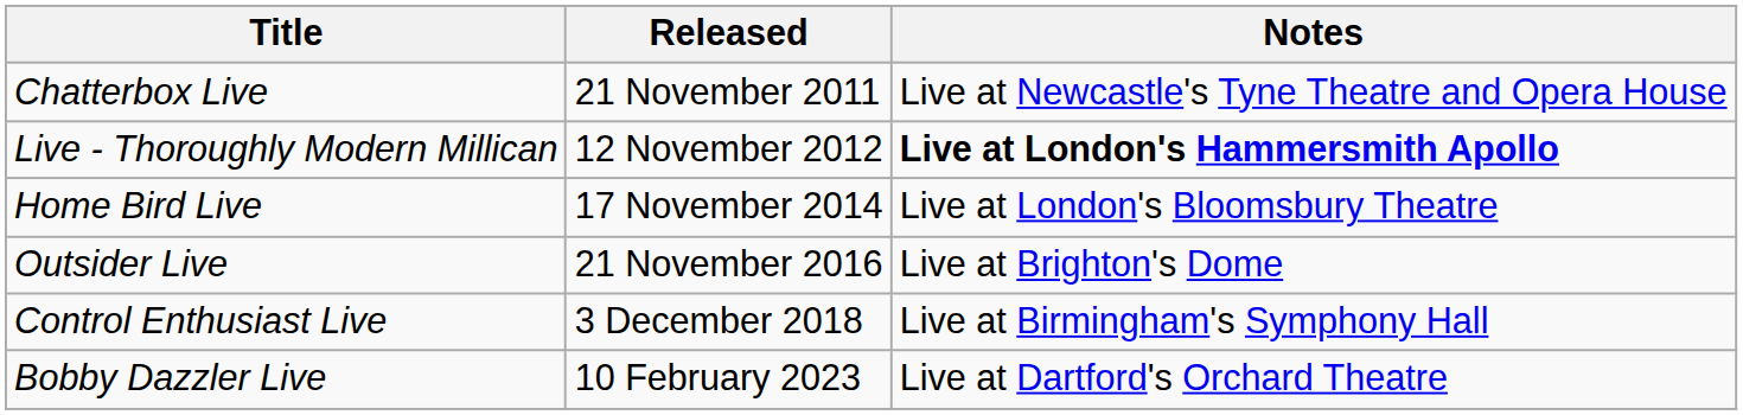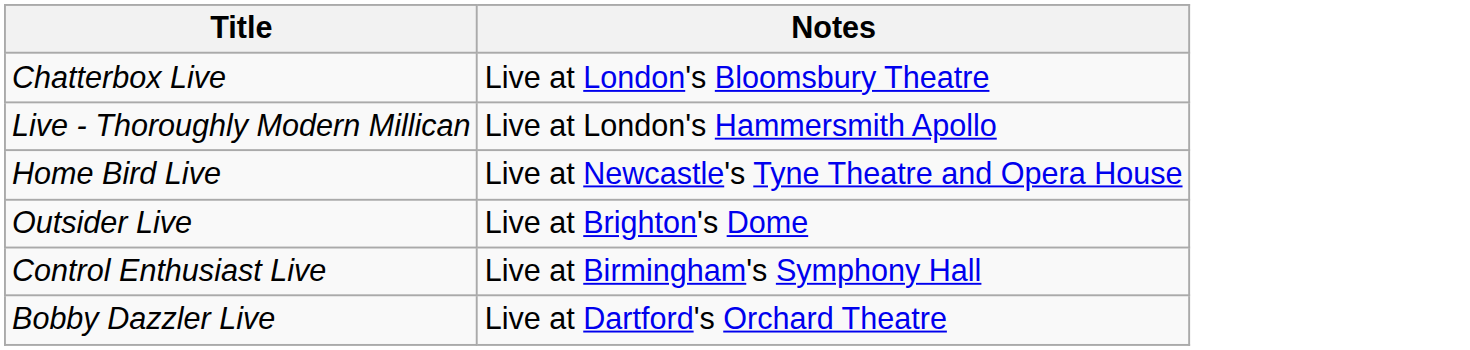 <table class="wikitable">
 <tr>
 <th>Title</th>
-<th>Released</th>
 <th>Notes</th>
 </tr>
 <tr>
 <td><em>Chatterbox Live</em></td>
-<td>21 November 2011</td>
+<td>Live at <a href='#'>London</a>'s <a href='#'>Bloomsbury Theatre</a></td>
+</tr>
+<tr>
+<td><em>Live - Thoroughly Modern Millican</em></td>
+<td>Live at London's <a href='#'>Hammersmith Apollo</a></td>
+</tr>
+<tr>
+<td><em>Home Bird Live</em></td>
 <td>Live at <a href='#'>Newcastle</a>'s <a href='#'>Tyne Theatre and Opera House</a></td>
 </tr>
 <tr>
-<td><em>Live - Thoroughly Modern Millican</em></td>
-<td>12 November 2012</td>
-<td><strong>Live at London's <a href='#'>Hammersmith Apollo</a></strong></td>
-</tr>
-<tr>
-<td><em>Home Bird Live</em></td>
-<td>17 November 2014</td>
-<td>Live at <a href='#'>London</a>'s <a href='#'>Bloomsbury Theatre</a></td>
-</tr>
-<tr>
 <td><em>Outsider Live</em></td>
-<td>21 November 2016</td>
 <td>Live at <a href='#'>Brighton</a>'s <a href='#'>Dome</a></td>
 </tr>
 <tr>
 <td><em>Control Enthusiast Live</em></td>
-<td>3 December 2018</td>
 <td>Live at <a href='#'>Birmingham</a>'s <a href='#'>Symphony Hall</a></td>
 </tr>
 <tr>
 <td><em>Bobby Dazzler Live</em></td>
-<td>10 February 2023</td>
 <td>Live at <a href='#'>Dartford</a>'s <a href='#'>Orchard Theatre</a></td>
 </tr>
 </table>
